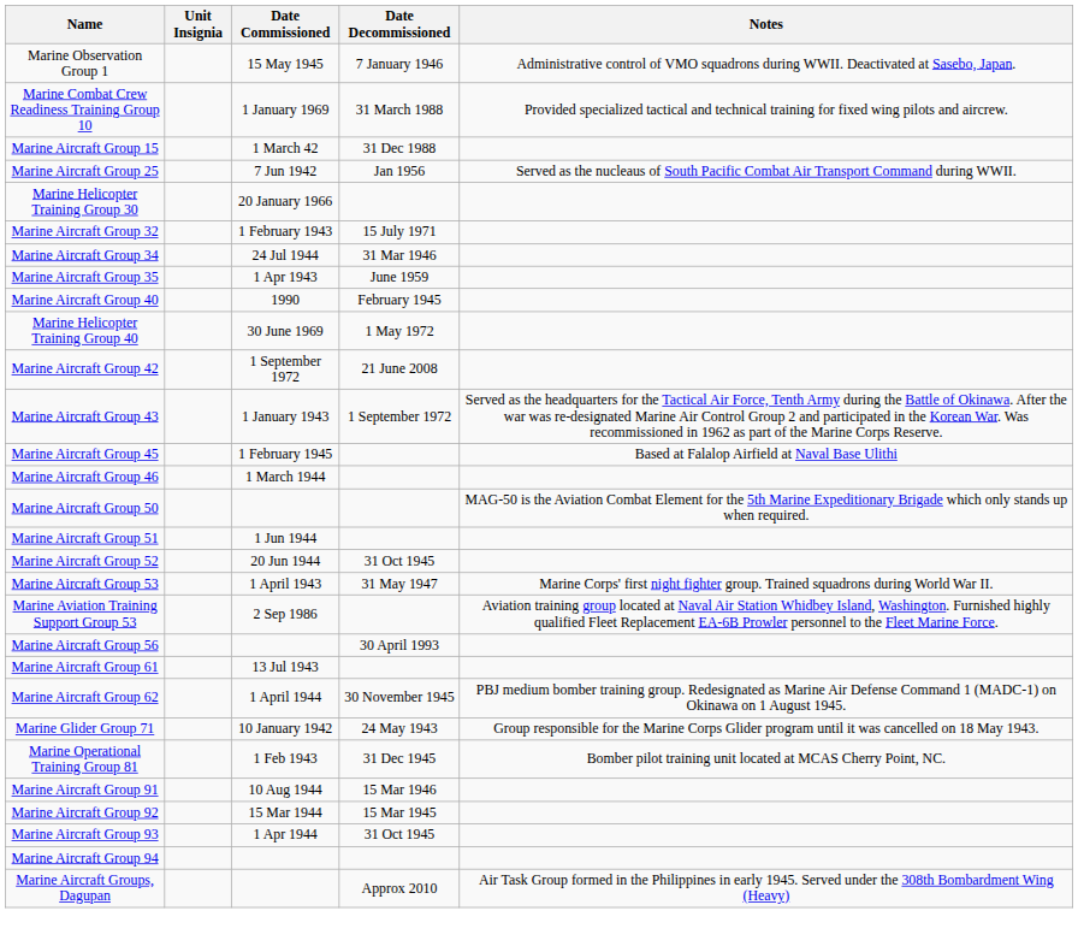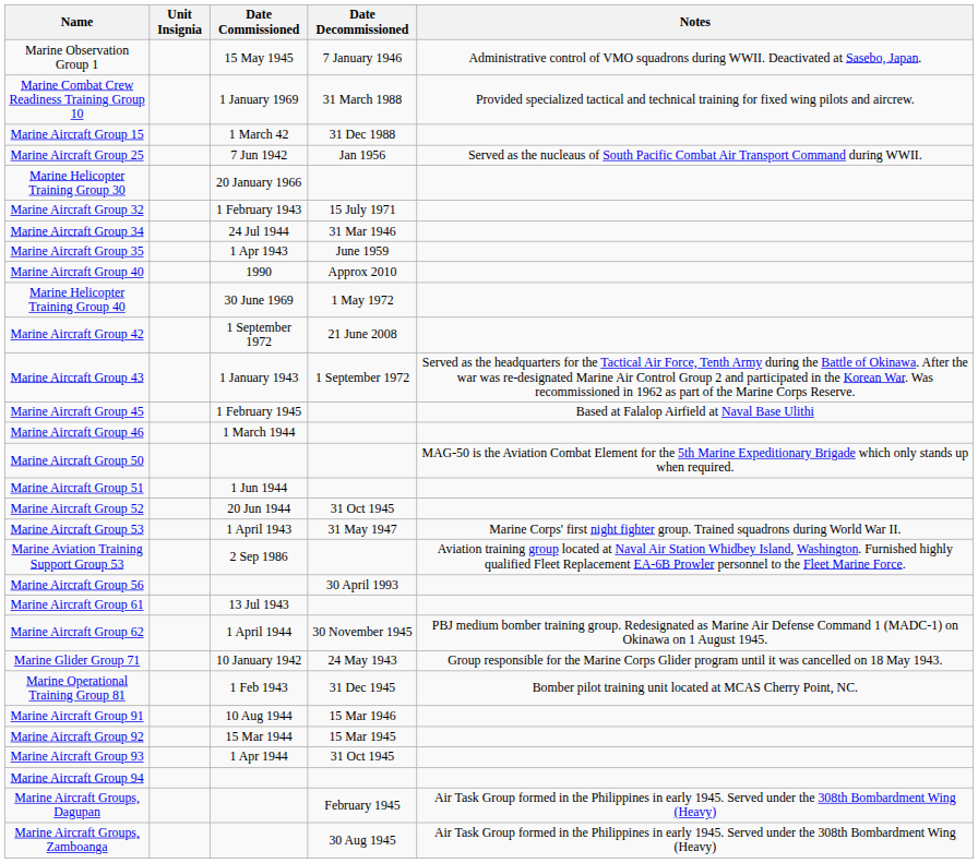 <table class="wikitable" width="1200" style="text-align:center;">
 <tr>
 <th>Name</th>
 <th>Unit Insignia</th>
 <th>Date Commissioned</th>
 <th>Date Decommissioned</th>
 <th>Notes</th>
 </tr>
 <tr>
 <td>Marine Observation Group 1</td>
 <td></td>
 <td>15 May 1945</td>
 <td>7 January 1946 </td>
 <td>Administrative control of VMO squadrons during WWII.  Deactivated at <a href='#'>Sasebo, Japan</a>.</td>
 </tr>
 <tr>
 <td><a href='#'>Marine Combat Crew Readiness Training Group 10</a></td>
 <td></td>
 <td>1 January 1969</td>
 <td>31 March 1988</td>
 <td>Provided specialized tactical and technical training for fixed wing pilots and aircrew.</td>
 </tr>
 <tr>
 <td><a href='#'>Marine Aircraft Group 15</a></td>
 <td></td>
 <td>1 March 42</td>
 <td>31 Dec 1988</td>
 <td></td>
 </tr>
 <tr>
 <td><a href='#'>Marine Aircraft Group 25</a></td>
 <td></td>
 <td>7 Jun 1942</td>
 <td>Jan 1956</td>
 <td>Served as the nucleaus of <a href='#'>South Pacific Combat Air Transport Command</a> during WWII.</td>
 </tr>
 <tr>
 <td><a href='#'>Marine Helicopter Training Group 30</a></td>
 <td></td>
 <td>20 January 1966</td>
 <td></td>
 <td></td>
 </tr>
 <tr>
 <td><a href='#'>Marine Aircraft Group 32</a></td>
 <td></td>
 <td>1 February 1943</td>
 <td>15 July 1971</td>
 <td></td>
 </tr>
 <tr>
 <td><a href='#'>Marine Aircraft Group 34</a></td>
 <td></td>
 <td>24 Jul 1944</td>
 <td>31 Mar 1946</td>
 <td></td>
 </tr>
 <tr>
 <td><a href='#'>Marine Aircraft Group 35</a></td>
 <td></td>
 <td>1 Apr 1943</td>
 <td>June 1959</td>
 <td></td>
 </tr>
 <tr>
 <td><a href='#'>Marine Aircraft Group 40</a></td>
 <td></td>
 <td>1990</td>
-<td>February 1945</td>
+<td>Approx 2010</td>
 <td></td>
 </tr>
 <tr>
 <td><a href='#'>Marine Helicopter Training Group 40</a></td>
 <td></td>
 <td>30 June 1969 </td>
 <td>1 May 1972</td>
 <td></td>
 </tr>
 <tr>
 <td><a href='#'>Marine Aircraft Group 42</a></td>
 <td></td>
 <td>1 September 1972</td>
 <td>21 June 2008</td>
 </tr>
 <tr>
 <td><a href='#'>Marine Aircraft Group 43</a></td>
 <td></td>
 <td>1 January 1943</td>
 <td>1 September 1972</td>
 <td>Served as the headquarters for the <a href='#'>Tactical Air Force, Tenth Army</a> during the <a href='#'>Battle of Okinawa</a>.  After the war was re-designated Marine Air Control Group 2 and participated in the <a href='#'>Korean War</a>.  Was recommissioned in 1962 as part of the Marine Corps Reserve.</td>
 </tr>
 <tr>
 <td><a href='#'>Marine Aircraft Group 45</a></td>
 <td></td>
 <td>1 February 1945</td>
 <td></td>
 <td>Based at Falalop Airfield at <a href='#'>Naval Base Ulithi</a></td>
 </tr>
 <tr>
 <td><a href='#'>Marine Aircraft Group 46</a></td>
 <td></td>
 <td>1 March 1944</td>
 <td></td>
 <td></td>
 </tr>
 <tr>
 <td><a href='#'>Marine Aircraft Group 50</a></td>
 <td></td>
 <td></td>
 <td></td>
 <td>MAG-50 is the Aviation Combat Element for the <a href='#'>5th Marine Expeditionary Brigade</a> which only stands up when required.</td>
 </tr>
 <tr>
 <td><a href='#'>Marine Aircraft Group 51</a></td>
 <td></td>
 <td>1 Jun 1944</td>
 <td></td>
 <td></td>
 </tr>
 <tr>
 <td><a href='#'>Marine Aircraft Group 52</a></td>
 <td></td>
 <td>20 Jun 1944</td>
 <td>31 Oct 1945</td>
 <td></td>
 </tr>
 <tr>
 <td><a href='#'>Marine Aircraft Group 53</a></td>
 <td></td>
 <td>1 April 1943</td>
 <td>31 May 1947</td>
 <td>Marine Corps' first <a href='#'>night fighter</a> group.  Trained squadrons during World War II.</td>
 </tr>
 <tr>
 <td><a href='#'>Marine Aviation Training Support Group 53</a></td>
 <td></td>
 <td>2 Sep 1986</td>
 <td></td>
 <td>Aviation training <a href='#'>group</a> located at <a href='#'>Naval Air Station Whidbey Island</a>, <a href='#'>Washington</a>. Furnished highly qualified Fleet Replacement <a href='#'>EA-6B Prowler</a> personnel to the <a href='#'>Fleet Marine Force</a>.</td>
 </tr>
 <tr>
 <td><a href='#'>Marine Aircraft Group 56</a></td>
 <td></td>
 <td></td>
 <td>30 April 1993</td>
 <td></td>
 </tr>
 <tr>
 <td><a href='#'>Marine Aircraft Group 61</a></td>
 <td></td>
 <td>13 Jul 1943</td>
 <td></td>
 <td></td>
 </tr>
 <tr>
 <td><a href='#'>Marine Aircraft Group 62</a></td>
 <td></td>
 <td>1 April 1944</td>
 <td>30 November 1945</td>
 <td>PBJ medium bomber training group.  Redesignated as Marine Air Defense Command 1 (MADC-1) on Okinawa on 1 August 1945.</td>
 </tr>
 <tr>
 <td><a href='#'>Marine Glider Group 71</a></td>
 <td></td>
 <td>10 January 1942</td>
 <td>24 May 1943</td>
 <td>Group responsible for the Marine Corps Glider program until it was cancelled on 18 May 1943.</td>
 </tr>
 <tr>
 <td><a href='#'>Marine Operational Training Group 81</a></td>
 <td></td>
 <td>1 Feb 1943</td>
 <td>31 Dec 1945</td>
 <td>Bomber pilot training unit located at MCAS Cherry Point, NC.</td>
 </tr>
 <tr>
 <td><a href='#'>Marine Aircraft Group 91</a></td>
 <td></td>
 <td>10 Aug 1944</td>
 <td>15 Mar 1946</td>
 <td></td>
 </tr>
 <tr>
 <td><a href='#'>Marine Aircraft Group 92</a></td>
 <td></td>
 <td>15 Mar 1944</td>
 <td>15 Mar 1945</td>
 <td></td>
 </tr>
 <tr>
 <td><a href='#'>Marine Aircraft Group 93</a></td>
 <td></td>
 <td>1 Apr 1944</td>
 <td>31 Oct 1945</td>
 <td></td>
 </tr>
 <tr>
 <td><a href='#'>Marine Aircraft Group 94</a></td>
 <td></td>
 <td></td>
 <td></td>
 <td></td>
 </tr>
 <tr>
 <td><a href='#'>Marine Aircraft Groups, Dagupan</a></td>
 <td></td>
 <td></td>
-<td>Approx 2010</td>
+<td>February 1945</td>
 <td>Air Task Group formed in the Philippines in early 1945. Served under the <a href='#'>308th Bombardment Wing (Heavy)</a></td>
 </tr>
+<tr>
+<td><a href='#'>Marine Aircraft Groups, Zamboanga</a></td>
+<td></td>
+<td></td>
+<td>30 Aug 1945</td>
+<td>Air Task Group formed in the Philippines in early 1945. Served under the 308th Bombardment Wing (Heavy)</td>
+</tr>
 </table>
